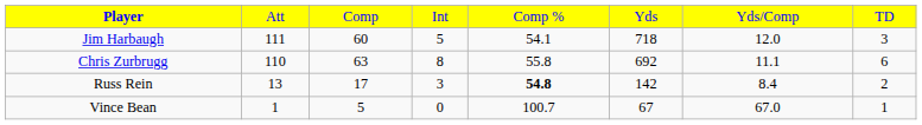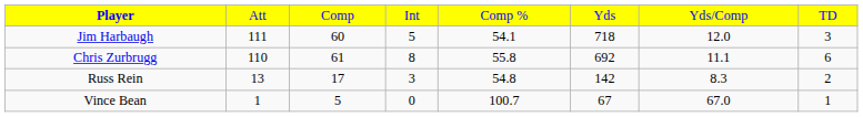 <table class="wikitable" width="80%">
 <tr align="center"  style="background:yellow;color:blue;">
 <td><strong>Player</strong></td>
 <td>Att</td>
 <td>Comp</td>
 <td>Int</td>
 <td>Comp %</td>
 <td>Yds</td>
 <td>Yds/Comp</td>
 <td>TD</td>
 </tr>
 <tr align="center" bgcolor="">
 <td><a href='#'>Jim Harbaugh</a></td>
 <td>111</td>
 <td>60</td>
 <td>5</td>
 <td>54.1</td>
 <td>718</td>
 <td>12.0</td>
 <td>3</td>
 </tr>
 <tr align="center" bgcolor="">
 <td><a href='#'>Chris Zurbrugg</a></td>
 <td>110</td>
-<td>63</td>
+<td>61</td>
 <td>8</td>
 <td>55.8</td>
 <td>692</td>
 <td>11.1</td>
 <td>6</td>
 </tr>
 <tr align="center" bgcolor="">
 <td>Russ Rein</td>
 <td>13</td>
 <td>17</td>
 <td>3</td>
-<td><strong>54.8</strong></td>
+<td>54.8</td>
 <td>142</td>
-<td>8.4</td>
+<td>8.3</td>
 <td>2</td>
 </tr>
 <tr align="center" bgcolor="">
 <td>Vince Bean</td>
 <td>1</td>
 <td>5</td>
 <td>0</td>
 <td>100.7</td>
 <td>67</td>
 <td>67.0</td>
 <td>1</td>
 </tr>
 </table>
